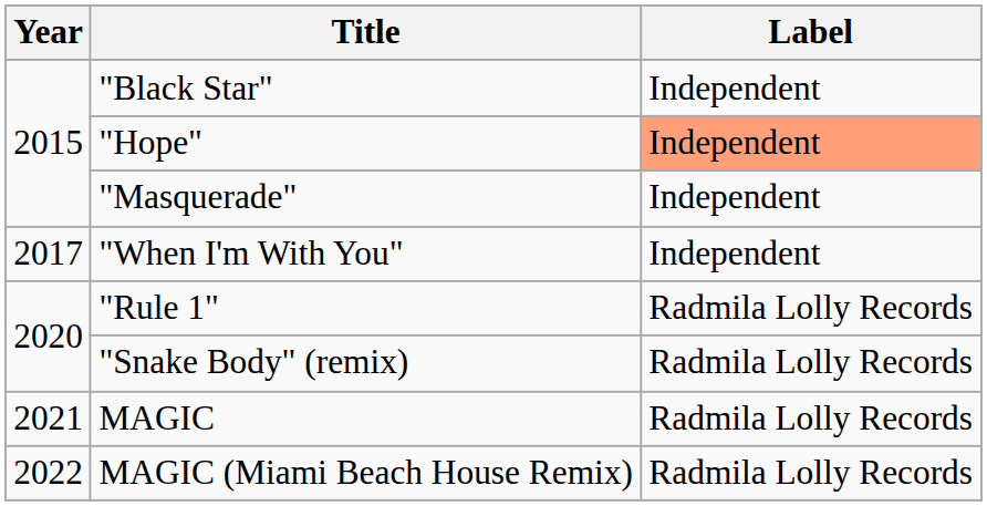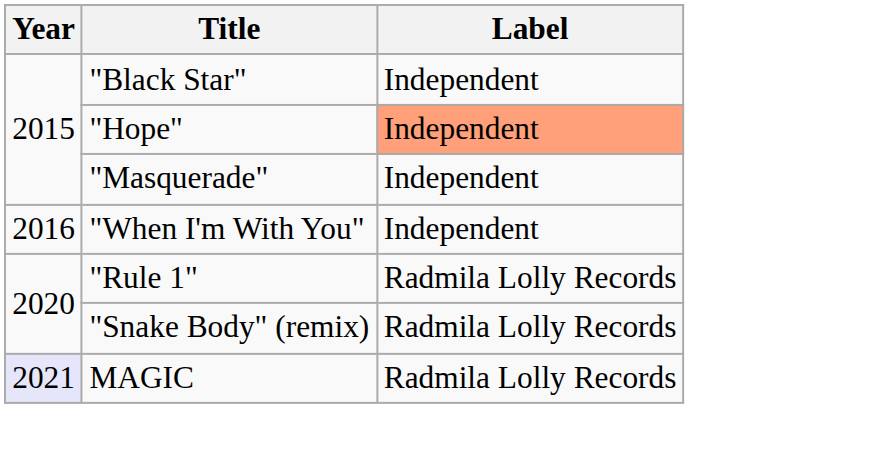 <table class="wikitable">
 <tr>
 <th>Year</th>
 <th>Title</th>
 <th>Label</th>
 </tr>
 <tr>
 <td rowspan="3">2015</td>
 <td>"Black Star"</td>
 <td>Independent</td>
 </tr>
 <tr>
 <td>"Hope"</td>
 <td style="background: lightsalmon;">Independent</td>
 </tr>
 <tr>
 <td>"Masquerade"</td>
 <td>Independent</td>
 </tr>
 <tr>
-<td>2017</td>
+<td>2016</td>
 <td>"When I'm With You"</td>
 <td>Independent</td>
 </tr>
 <tr>
 <td rowspan="2">2020</td>
 <td>"Rule 1"</td>
 <td>Radmila Lolly Records</td>
 </tr>
 <tr>
 <td>"Snake Body" (remix)</td>
 <td>Radmila Lolly Records</td>
 </tr>
 <tr>
-<td>2021</td>
+<td style="background: lavender;">2021</td>
 <td>MAGIC</td>
 <td>Radmila Lolly Records</td>
 </tr>
-<tr>
-<td>2022</td>
-<td>MAGIC (Miami Beach House Remix)</td>
-<td>Radmila Lolly Records</td>
-</tr>
 </table>
